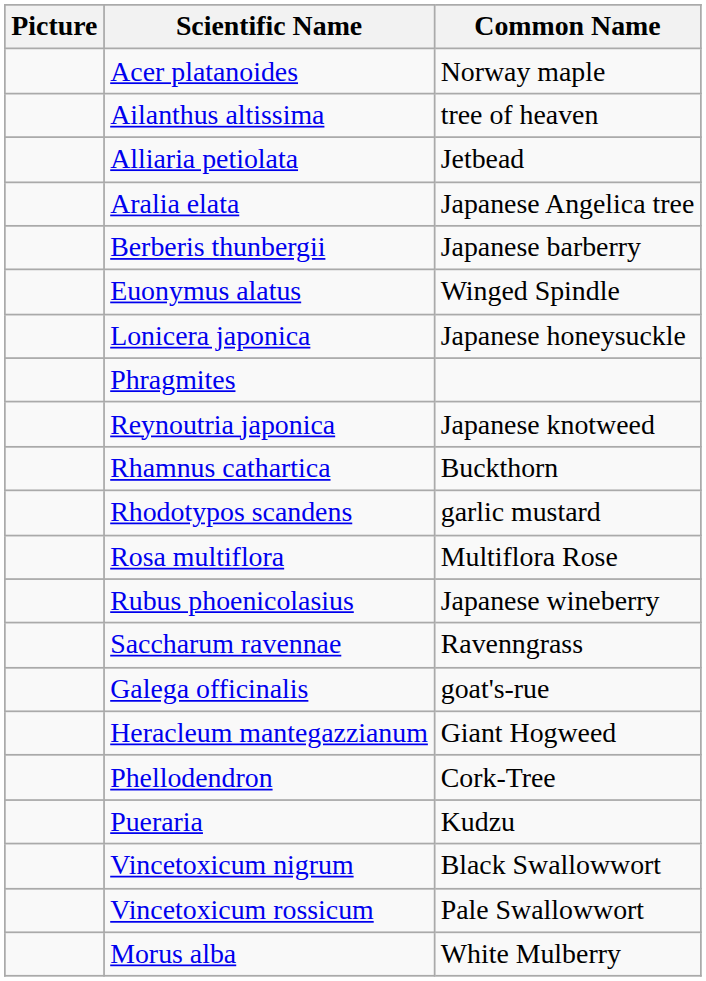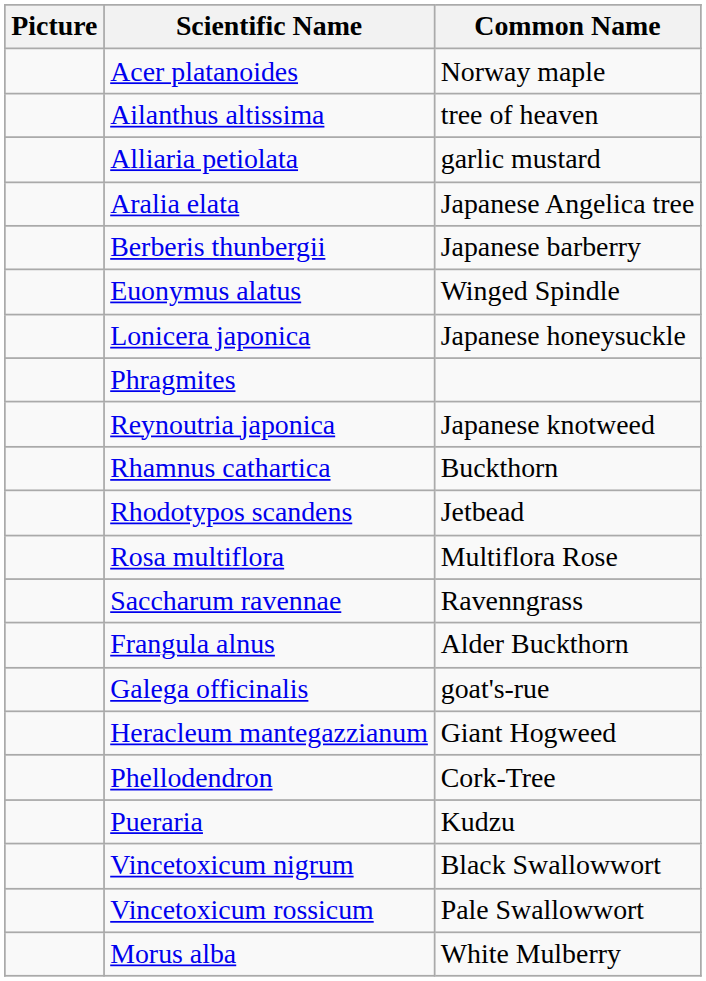 <table class="wikitable sortable">
 <tr>
 <th class=unsortable><strong>Picture</strong></th>
 <th><strong>Scientific Name</strong></th>
 <th><strong>Common Name</strong></th>
 </tr>
 <tr>
 <td></td>
 <td><a href='#'>Acer platanoides</a></td>
 <td>Norway maple</td>
 </tr>
 <tr>
 <td></td>
 <td><a href='#'>Ailanthus altissima</a></td>
 <td>tree of heaven</td>
 </tr>
 <tr>
 <td></td>
 <td><a href='#'>Alliaria petiolata</a></td>
-<td>Jetbead</td>
+<td>garlic mustard</td>
 </tr>
 <tr>
 <td></td>
 <td><a href='#'>Aralia elata</a></td>
 <td>Japanese Angelica tree</td>
 </tr>
 <tr>
 <td></td>
 <td><a href='#'>Berberis thunbergii</a></td>
 <td>Japanese barberry</td>
 </tr>
 <tr>
 <td></td>
 <td><a href='#'>Euonymus alatus</a></td>
 <td>Winged Spindle</td>
 </tr>
 <tr>
 <td></td>
 <td><a href='#'>Lonicera japonica</a></td>
 <td>Japanese honeysuckle</td>
 </tr>
 <tr>
 <td></td>
 <td><a href='#'>Phragmites</a></td>
 <td></td>
 </tr>
 <tr>
 <td></td>
 <td><a href='#'>Reynoutria japonica</a></td>
 <td>Japanese knotweed</td>
 </tr>
 <tr>
 <td></td>
 <td><a href='#'>Rhamnus cathartica</a></td>
 <td>Buckthorn</td>
 </tr>
 <tr>
 <td></td>
 <td><a href='#'>Rhodotypos scandens</a></td>
-<td>garlic mustard</td>
+<td>Jetbead</td>
 </tr>
 <tr>
 <td></td>
 <td><a href='#'>Rosa multiflora</a></td>
 <td>Multiflora Rose</td>
 </tr>
 <tr>
 <td></td>
-<td><a href='#'>Rubus phoenicolasius</a></td>
-<td>Japanese wineberry</td>
+<td><a href='#'>Saccharum ravennae</a></td>
+<td>Ravenngrass</td>
 </tr>
 <tr>
 <td></td>
-<td><a href='#'>Saccharum ravennae</a></td>
-<td>Ravenngrass</td>
+<td><a href='#'>Frangula alnus</a></td>
+<td>Alder Buckthorn</td>
 </tr>
 <tr>
 <td></td>
 <td><a href='#'>Galega officinalis</a></td>
 <td>goat's-rue</td>
 </tr>
 <tr>
 <td></td>
 <td><a href='#'>Heracleum mantegazzianum</a></td>
 <td>Giant Hogweed</td>
 </tr>
 <tr>
 <td></td>
 <td><a href='#'>Phellodendron</a></td>
 <td>Cork-Tree</td>
 </tr>
 <tr>
 <td></td>
 <td><a href='#'>Pueraria</a></td>
 <td>Kudzu</td>
 </tr>
 <tr>
 <td></td>
 <td><a href='#'>Vincetoxicum nigrum</a></td>
 <td>Black Swallowwort</td>
 </tr>
 <tr>
 <td></td>
 <td><a href='#'>Vincetoxicum rossicum</a></td>
 <td>Pale Swallowwort</td>
 </tr>
 <tr>
 <td></td>
 <td><a href='#'>Morus alba</a></td>
 <td>White Mulberry</td>
 </tr>
 </table>
